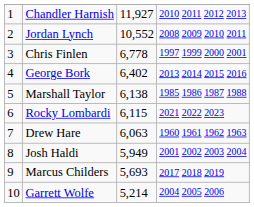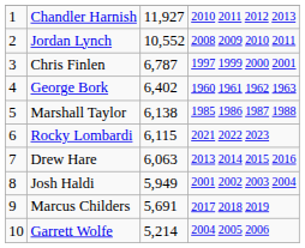 <table class="wikitable">
 <tr>
 </tr>
 <tr>
 <td>1</td>
 <td><a href='#'>Chandler Harnish</a></td>
 <td><abbr>11,927</abbr></td>
 <td style="font-size:80%;"><a href='#'>2010</a> <a href='#'>2011</a> <a href='#'>2012</a> <a href='#'>2013</a></td>
 </tr>
 <tr>
 <td>2</td>
 <td><a href='#'>Jordan Lynch</a></td>
 <td><abbr>10,552</abbr></td>
 <td style="font-size:80%;"><a href='#'>2008</a> <a href='#'>2009</a> <a href='#'>2010</a> <a href='#'>2011</a></td>
 </tr>
 <tr>
 <td>3</td>
 <td>Chris Finlen</td>
-<td><abbr>6,778</abbr></td>
+<td><abbr>6,787</abbr></td>
 <td style="font-size:80%;"><a href='#'>1997</a> <a href='#'>1999</a> <a href='#'>2000</a> <a href='#'>2001</a></td>
 </tr>
 <tr>
 <td>4</td>
 <td><a href='#'>George Bork</a></td>
 <td><abbr>6,402</abbr></td>
-<td style="font-size:80%;"><a href='#'>2013</a> <a href='#'>2014</a> <a href='#'>2015</a> <a href='#'>2016</a></td>
+<td style="font-size:80%;"><a href='#'>1960</a> <a href='#'>1961</a> <a href='#'>1962</a> <a href='#'>1963</a></td>
 </tr>
 <tr>
 <td>5</td>
 <td>Marshall Taylor</td>
 <td><abbr>6,138</abbr></td>
 <td style="font-size:80%;"><a href='#'>1985</a> <a href='#'>1986</a> <a href='#'>1987</a> <a href='#'>1988</a></td>
 </tr>
 <tr>
 <td>6</td>
 <td><a href='#'>Rocky Lombardi</a></td>
 <td><abbr>6,115</abbr></td>
 <td style="font-size:80%;"><a href='#'>2021</a> <a href='#'>2022</a> <a href='#'>2023</a></td>
 </tr>
 <tr>
 <td>7</td>
 <td>Drew Hare</td>
 <td><abbr>6,063</abbr></td>
-<td style="font-size:80%;"><a href='#'>1960</a> <a href='#'>1961</a> <a href='#'>1962</a> <a href='#'>1963</a></td>
+<td style="font-size:80%;"><a href='#'>2013</a> <a href='#'>2014</a> <a href='#'>2015</a> <a href='#'>2016</a></td>
 </tr>
 <tr>
 <td>8</td>
 <td>Josh Haldi</td>
 <td><abbr>5,949</abbr></td>
 <td style="font-size:80%;"><a href='#'>2001</a> <a href='#'>2002</a> <a href='#'>2003</a> <a href='#'>2004</a></td>
 </tr>
 <tr>
 <td>9</td>
 <td>Marcus Childers</td>
-<td><abbr>5,693</abbr></td>
+<td><abbr>5,691</abbr></td>
 <td style="font-size:80%;"><a href='#'>2017</a> <a href='#'>2018</a> <a href='#'>2019</a></td>
 </tr>
 <tr>
 <td>10</td>
 <td><a href='#'>Garrett Wolfe</a></td>
 <td><abbr>5,214</abbr></td>
 <td style="font-size:80%;"><a href='#'>2004</a> <a href='#'>2005</a> <a href='#'>2006</a></td>
 </tr>
 </table>
